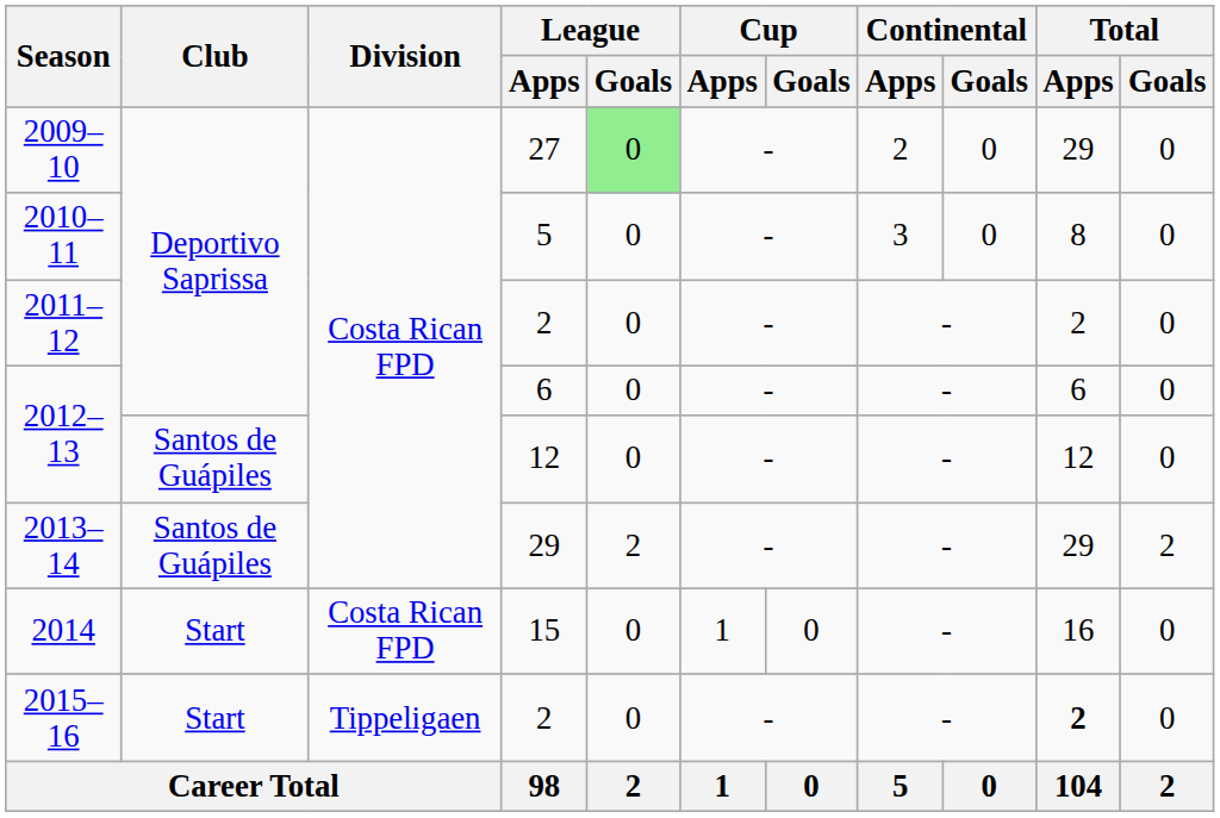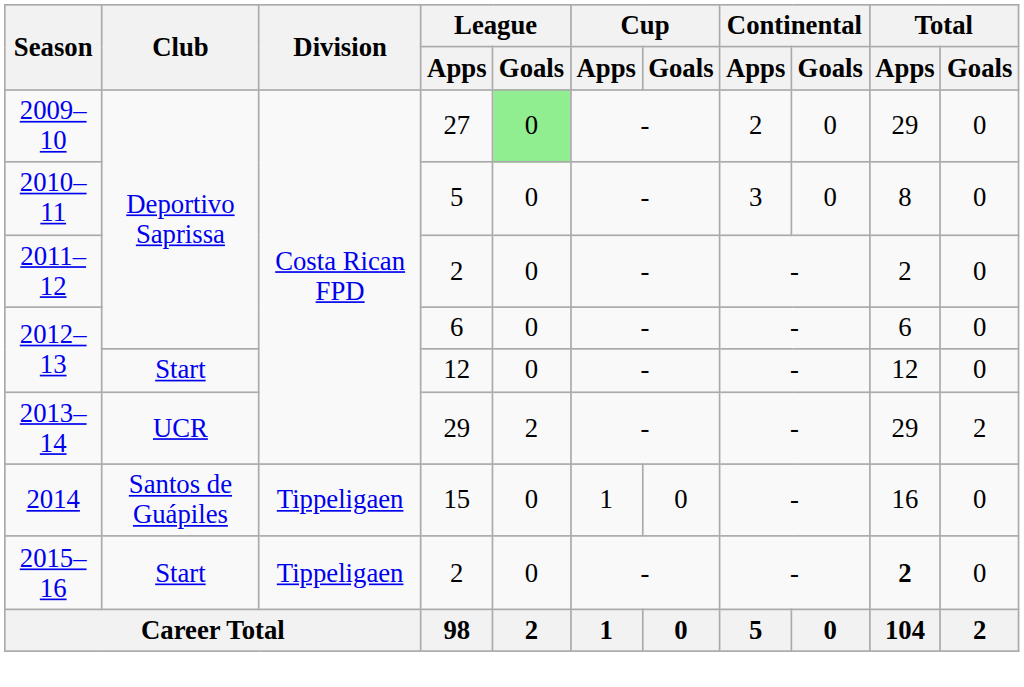 <table class="wikitable" style="text-align: center;">
 <tr>
 <th rowspan="2">Season</th>
 <th rowspan="2">Club</th>
 <th rowspan="2">Division</th>
 <th colspan="2">League</th>
 <th colspan="2">Cup</th>
 <th colspan="2">Continental</th>
 <th colspan="2">Total</th>
 </tr>
 <tr>
 <th>Apps</th>
 <th>Goals</th>
 <th>Apps</th>
 <th>Goals</th>
 <th>Apps</th>
 <th>Goals</th>
 <th>Apps</th>
 <th>Goals</th>
 </tr>
 <tr>
 <td><a href='#'>2009–10</a></td>
 <td rowspan="4" valign="center"><a href='#'>Deportivo Saprissa</a></td>
 <td rowspan="6" valign="center"><a href='#'>Costa Rican FPD</a></td>
 <td>27</td>
 <td style="background: lightgreen;">0</td>
 <td colspan="2">-</td>
 <td>2</td>
 <td>0</td>
 <td>29</td>
 <td>0</td>
 </tr>
 <tr>
 <td><a href='#'>2010–11</a></td>
 <td>5</td>
 <td>0</td>
 <td colspan="2">-</td>
 <td>3</td>
 <td>0</td>
 <td>8</td>
 <td>0</td>
 </tr>
 <tr>
 <td><a href='#'>2011–12</a></td>
 <td>2</td>
 <td>0</td>
 <td colspan="2">-</td>
 <td colspan="2">-</td>
 <td>2</td>
 <td>0</td>
 </tr>
 <tr>
 <td rowspan="2"><a href='#'>2012–13</a></td>
 <td>6</td>
 <td>0</td>
 <td colspan="2">-</td>
 <td colspan="2">-</td>
 <td>6</td>
 <td>0</td>
 </tr>
 <tr>
-<td rowspan="1" valign="center"><a href='#'>Santos de Guápiles</a></td>
+<td rowspan="1" valign="center"><a href='#'>Start</a></td>
 <td>12</td>
 <td>0</td>
 <td colspan="2">-</td>
 <td colspan="2">-</td>
 <td>12</td>
 <td>0</td>
 </tr>
 <tr>
 <td><a href='#'>2013–14</a></td>
-<td rowspan="1" valign="center"><a href='#'>Santos de Guápiles</a></td>
+<td rowspan="1" valign="center"><a href='#'>UCR</a></td>
 <td>29</td>
 <td>2</td>
 <td colspan="2">-</td>
 <td colspan="2">-</td>
 <td>29</td>
 <td>2</td>
 </tr>
 <tr>
 <td><a href='#'>2014</a></td>
-<td rowspan="1" valign="center"><a href='#'>Start</a></td>
-<td rowspan="1" valign="center"><a href='#'>Costa Rican FPD</a></td>
+<td rowspan="1" valign="center"><a href='#'>Santos de Guápiles</a></td>
+<td rowspan="1" valign="center"><a href='#'>Tippeligaen</a></td>
 <td>15</td>
 <td>0</td>
 <td>1</td>
 <td>0</td>
 <td colspan="2">-</td>
 <td>16</td>
 <td>0</td>
 </tr>
 <tr>
 <td><a href='#'>2015–16</a></td>
 <td rowspan="1" valign="center"><a href='#'>Start</a></td>
 <td rowspan="1" valign="center"><a href='#'>Tippeligaen</a></td>
 <td>2</td>
 <td>0</td>
 <td colspan="2">-</td>
 <td colspan="2">-</td>
 <td><strong>2</strong></td>
 <td>0</td>
 </tr>
 <tr>
 <th colspan="3">Career Total</th>
 <th>98</th>
 <th>2</th>
 <th>1</th>
 <th>0</th>
 <th>5</th>
 <th>0</th>
 <th>104</th>
 <th>2</th>
 </tr>
 </table>
